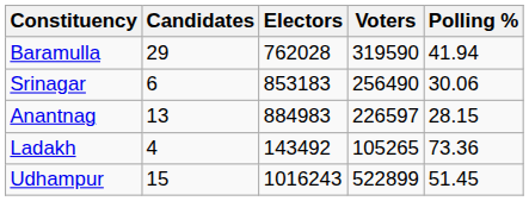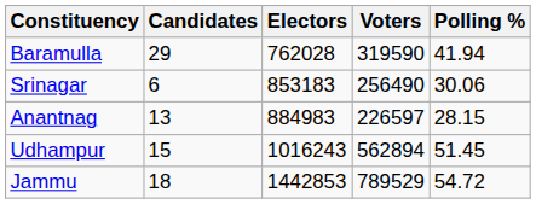 <table class="wikitable">
 <tr>
 <th>Constituency</th>
 <th>Candidates</th>
 <th>Electors</th>
 <th>Voters</th>
 <th>Polling %</th>
 </tr>
 <tr>
 <td><a href='#'>Baramulla</a></td>
 <td>29</td>
 <td>762028</td>
 <td>319590</td>
 <td>41.94</td>
 </tr>
 <tr>
 <td><a href='#'>Srinagar</a></td>
 <td>6</td>
 <td>853183</td>
 <td>256490</td>
 <td>30.06</td>
 </tr>
 <tr>
 <td><a href='#'>Anantnag</a></td>
 <td>13</td>
 <td>884983</td>
 <td>226597</td>
 <td>28.15</td>
 </tr>
 <tr>
-<td><a href='#'>Ladakh</a></td>
-<td>4</td>
-<td>143492</td>
-<td>105265</td>
-<td>73.36</td>
-</tr>
-<tr>
 <td><a href='#'>Udhampur</a></td>
 <td>15</td>
 <td>1016243</td>
-<td>522899</td>
+<td>562894</td>
 <td>51.45</td>
 </tr>
+<tr>
+<td><a href='#'>Jammu</a></td>
+<td>18</td>
+<td>1442853</td>
+<td>789529</td>
+<td>54.72</td>
+</tr>
 </table>
